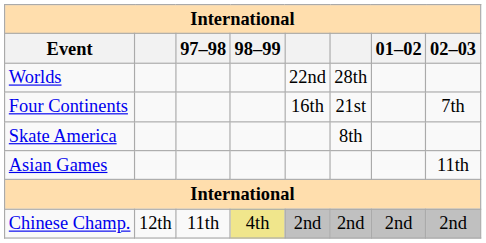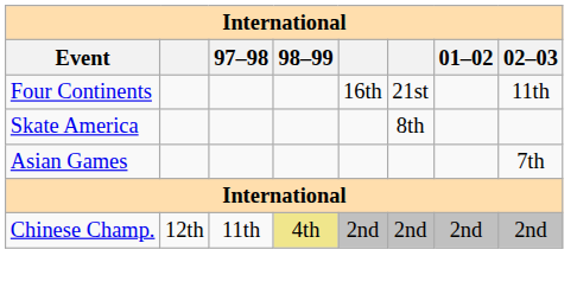 <table class="wikitable" style="text-align:center">
 <tr>
 <th style="background-color: #ffdead; " colspan=8 align=center>International</th>
 </tr>
 <tr>
 <th>Event</th>
 <th></th>
 <th>97–98</th>
 <th>98–99</th>
 <th></th>
 <th></th>
 <th>01–02</th>
 <th>02–03</th>
 </tr>
 <tr>
-<td align=left><a href='#'>Worlds</a></td>
-<td></td>
-<td></td>
-<td></td>
-<td>22nd</td>
-<td>28th</td>
-<td></td>
-<td></td>
-</tr>
-<tr>
 <td align=left><a href='#'>Four Continents</a></td>
 <td></td>
 <td></td>
 <td></td>
 <td>16th</td>
 <td>21st</td>
 <td></td>
-<td>7th</td>
+<td>11th</td>
 </tr>
 <tr>
 <td align=left> <a href='#'>Skate America</a></td>
 <td></td>
 <td></td>
 <td></td>
 <td></td>
 <td>8th</td>
 <td></td>
 <td></td>
 </tr>
 <tr>
 <td align=left><a href='#'>Asian Games</a></td>
 <td></td>
 <td></td>
 <td></td>
 <td></td>
 <td></td>
 <td></td>
-<td>11th</td>
+<td>7th</td>
 </tr>
 <tr>
 <th style="background-color: #ffdead; " colspan=8 align=center>International</th>
 </tr>
 <tr>
 <td align=left><a href='#'>Chinese Champ.</a></td>
 <td>12th</td>
 <td>11th</td>
 <td style="background: khaki;">4th</td>
 <td bgcolor=silver>2nd</td>
 <td bgcolor=silver>2nd</td>
 <td bgcolor=silver>2nd</td>
 <td bgcolor=silver>2nd</td>
 </tr>
 </table>
